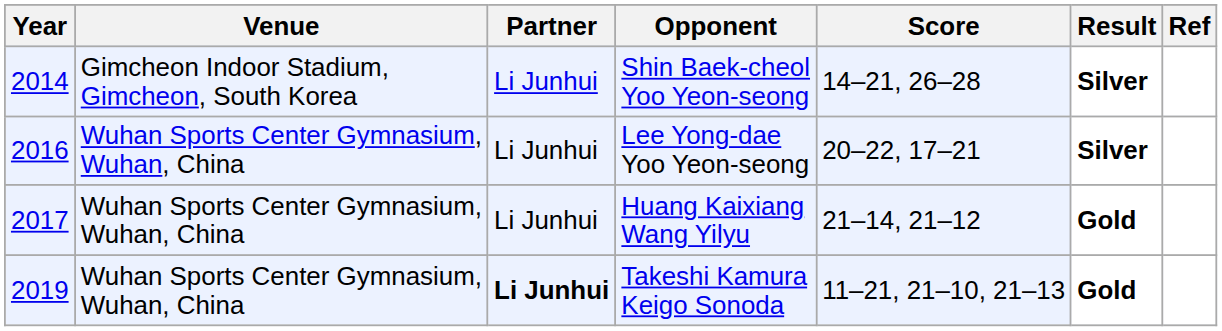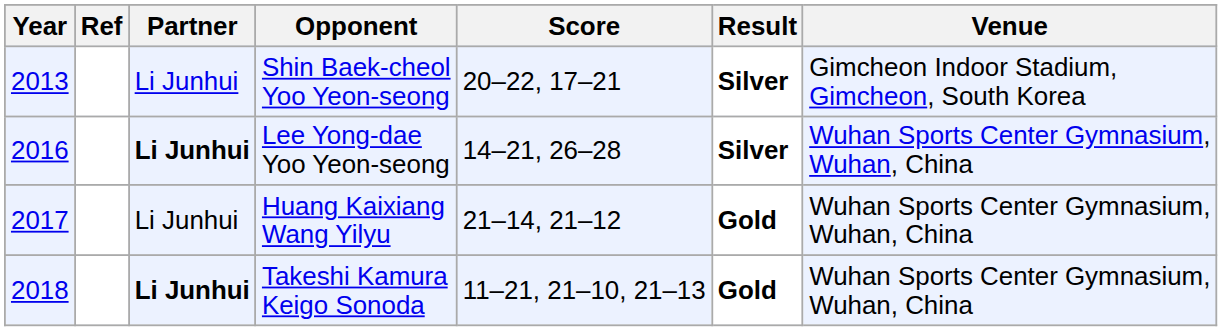 <table class="sortable wikitable" style="font-size: 90%;">
 <tr>
 <th>Year</th>
-<th>Venue</th>
+<th>Ref</th>
 <th>Partner</th>
 <th>Opponent</th>
 <th>Score</th>
 <th>Result</th>
-<th>Ref</th>
+<th>Venue</th>
 </tr>
 <tr style="background:#ECF2FF">
-<td align="center"><a href='#'>2014</a></td>
-<td align="left">Gimcheon Indoor Stadium,<br><a href='#'>Gimcheon</a>, South Korea</td>
+<td align="center"><a href='#'>2013</a></td>
+<td style="text-align:center; background:white"></td>
 <td align="left"> <a href='#'>Li Junhui</a></td>
 <td align="left"> <a href='#'>Shin Baek-cheol</a><br> <a href='#'>Yoo Yeon-seong</a></td>
-<td align="left">14–21, 26–28</td>
+<td align="left">20–22, 17–21</td>
 <td style="text-align:left; background:white"> <strong>Silver</strong></td>
-<td style="text-align:center; background:white"></td>
+<td align="left">Gimcheon Indoor Stadium,<br><a href='#'>Gimcheon</a>, South Korea</td>
 </tr>
 <tr style="background:#ECF2FF">
 <td align="center"><a href='#'>2016</a></td>
+<td style="text-align:center; background:white"></td>
+<td align="left"><strong> Li Junhui</strong></td>
+<td align="left"> <a href='#'>Lee Yong-dae</a><br> Yoo Yeon-seong</td>
+<td align="left">14–21, 26–28</td>
+<td style="text-align:left; background:white"> <strong>Silver</strong></td>
 <td align="left"><a href='#'>Wuhan Sports Center Gymnasium</a>,<br><a href='#'>Wuhan</a>, China</td>
-<td align="left"> Li Junhui</td>
-<td align="left"> <a href='#'>Lee Yong-dae</a><br> Yoo Yeon-seong</td>
-<td align="left">20–22, 17–21</td>
-<td style="text-align:left; background:white"> <strong>Silver</strong></td>
-<td style="text-align:center; background:white"></td>
 </tr>
 <tr style="background:#ECF2FF">
 <td align="center"><a href='#'>2017</a></td>
-<td align="left">Wuhan Sports Center Gymnasium,<br>Wuhan, China</td>
+<td style="text-align:center; background:white"></td>
 <td align="left"> Li Junhui</td>
 <td align="left"> <a href='#'>Huang Kaixiang</a> <br>  <a href='#'>Wang Yilyu</a></td>
 <td align="left">21–14, 21–12</td>
 <td style="text-align:left; background:white"> <strong>Gold</strong></td>
-<td style="text-align:center; background:white"></td>
+<td align="left">Wuhan Sports Center Gymnasium,<br>Wuhan, China</td>
 </tr>
 <tr style="background:#ECF2FF">
-<td align="center"><a href='#'>2019</a></td>
-<td align="left">Wuhan Sports Center Gymnasium,<br>Wuhan, China</td>
+<td align="center"><a href='#'>2018</a></td>
+<td style="text-align:center; background:white"></td>
 <td align="left"><strong> Li Junhui</strong></td>
 <td align="left"> <a href='#'>Takeshi Kamura</a><br> <a href='#'>Keigo Sonoda</a></td>
 <td align="left">11–21, 21–10, 21–13</td>
 <td style="text-align:left; background:white"> <strong>Gold</strong></td>
-<td style="text-align:center; background:white"></td>
+<td align="left">Wuhan Sports Center Gymnasium,<br>Wuhan, China</td>
 </tr>
 </table>
